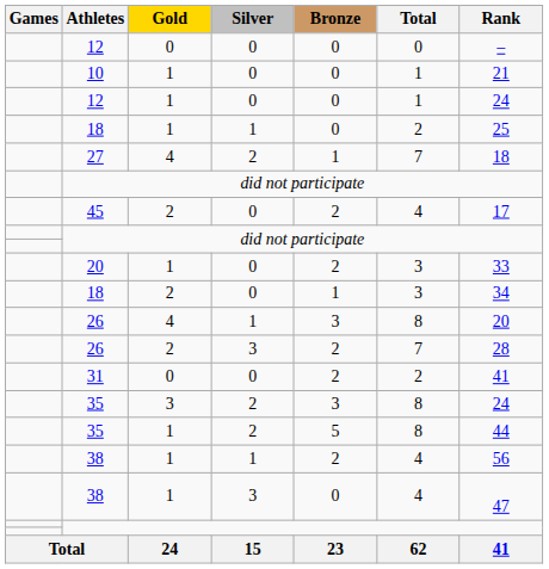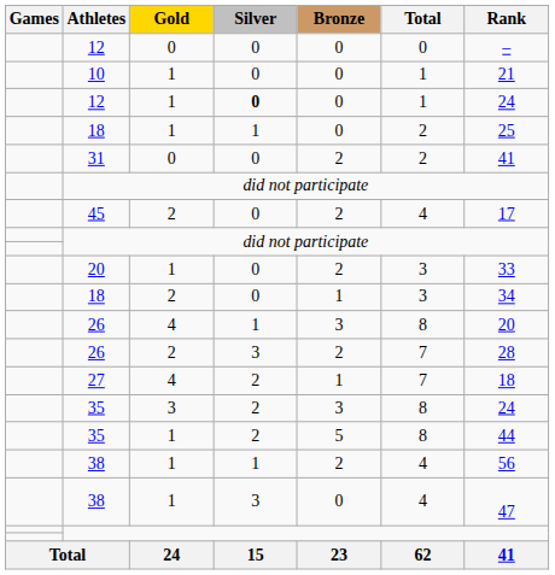 <table class="wikitable" style="text-align:center; font-size:90%;">
 <tr>
 <th>Games</th>
 <th>Athletes</th>
 <td style="background:gold; width:4.5em; font-weight:bold;">Gold</td>
 <td style="background:silver; width:4.5em; font-weight:bold;">Silver</td>
 <td style="background:#cc9966; width:4.5em; font-weight:bold;">Bronze</td>
 <th style="width:4.5em; font-weight:bold;">Total</th>
 <th style="width:4.5em; font-weight:bold;">Rank</th>
 </tr>
 <tr>
 <td align=left></td>
 <td><a href='#'>12</a></td>
 <td>0</td>
 <td>0</td>
 <td>0</td>
 <td>0</td>
 <td><a href='#'>–</a></td>
 </tr>
 <tr>
 <td align=left></td>
 <td><a href='#'>10</a></td>
 <td>1</td>
 <td>0</td>
 <td>0</td>
 <td>1</td>
 <td><a href='#'>21</a></td>
 </tr>
 <tr>
 <td align=left></td>
 <td><a href='#'>12</a></td>
 <td>1</td>
-<td>0</td>
+<td><strong>0</strong></td>
 <td>0</td>
 <td>1</td>
 <td><a href='#'>24</a></td>
 </tr>
 <tr>
 <td align=left></td>
 <td><a href='#'>18</a></td>
 <td>1</td>
 <td>1</td>
 <td>0</td>
 <td>2</td>
 <td><a href='#'>25</a></td>
 </tr>
 <tr>
 <td align=left></td>
-<td><a href='#'>27</a></td>
-<td>4</td>
+<td><a href='#'>31</a></td>
+<td>0</td>
+<td>0</td>
 <td>2</td>
-<td>1</td>
-<td>7</td>
-<td><a href='#'>18</a></td>
+<td>2</td>
+<td><a href='#'>41</a></td>
 </tr>
 <tr>
 <td align=left></td>
 <td colspan=6><em>did not participate</em></td>
 </tr>
 <tr>
 <td align=left></td>
 <td><a href='#'>45</a></td>
 <td>2</td>
 <td>0</td>
 <td>2</td>
 <td>4</td>
 <td><a href='#'>17</a></td>
 </tr>
 <tr>
 <td align=left></td>
 <td colspan=6; rowspan=2><em>did not participate</em></td>
 </tr>
 <tr>
 <td align=left></td>
 </tr>
 <tr>
 <td align=left></td>
 <td><a href='#'>20</a></td>
 <td>1</td>
 <td>0</td>
 <td>2</td>
 <td>3</td>
 <td><a href='#'>33</a></td>
 </tr>
 <tr>
 <td align=left></td>
 <td><a href='#'>18</a></td>
 <td>2</td>
 <td>0</td>
 <td>1</td>
 <td>3</td>
 <td><a href='#'>34</a></td>
 </tr>
 <tr>
 <td align=left></td>
 <td><a href='#'>26</a></td>
 <td>4</td>
 <td>1</td>
 <td>3</td>
 <td>8</td>
 <td><a href='#'>20</a></td>
 </tr>
 <tr>
 <td align=left></td>
 <td><a href='#'>26</a></td>
 <td>2</td>
 <td>3</td>
 <td>2</td>
 <td>7</td>
 <td><a href='#'>28</a></td>
 </tr>
 <tr>
 <td align=left></td>
-<td><a href='#'>31</a></td>
-<td>0</td>
-<td>0</td>
+<td><a href='#'>27</a></td>
+<td>4</td>
 <td>2</td>
-<td>2</td>
-<td><a href='#'>41</a></td>
+<td>1</td>
+<td>7</td>
+<td><a href='#'>18</a></td>
 </tr>
 <tr>
 <td align=left></td>
 <td><a href='#'>35</a></td>
 <td>3</td>
 <td>2</td>
 <td>3</td>
 <td>8</td>
 <td><a href='#'>24</a></td>
 </tr>
 <tr>
 <td align=left></td>
 <td><a href='#'>35</a></td>
 <td>1</td>
 <td>2</td>
 <td>5</td>
 <td>8</td>
 <td><a href='#'>44</a></td>
 </tr>
 <tr>
 <td align=left></td>
 <td><a href='#'>38</a></td>
 <td>1</td>
 <td>1</td>
 <td>2</td>
 <td>4</td>
 <td><a href='#'>56</a></td>
 </tr>
 <tr>
 <td align=left></td>
 <td><a href='#'>38</a></td>
 <td>1</td>
 <td>3</td>
 <td>0</td>
 <td>4</td>
 <td><br><a href='#'>47</a></td>
 </tr>
 <tr>
 <td align=left></td>
 </tr>
 <tr>
 <td align=left></td>
 </tr>
 <tr>
 <th colspan=2>Total</th>
 <th>24</th>
 <th>15</th>
 <th>23</th>
 <th>62</th>
 <th><a href='#'>41</a></th>
 </tr>
 </table>
